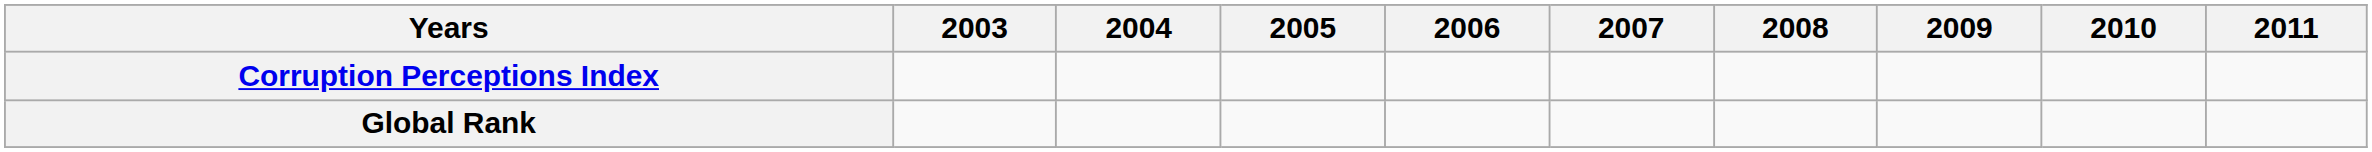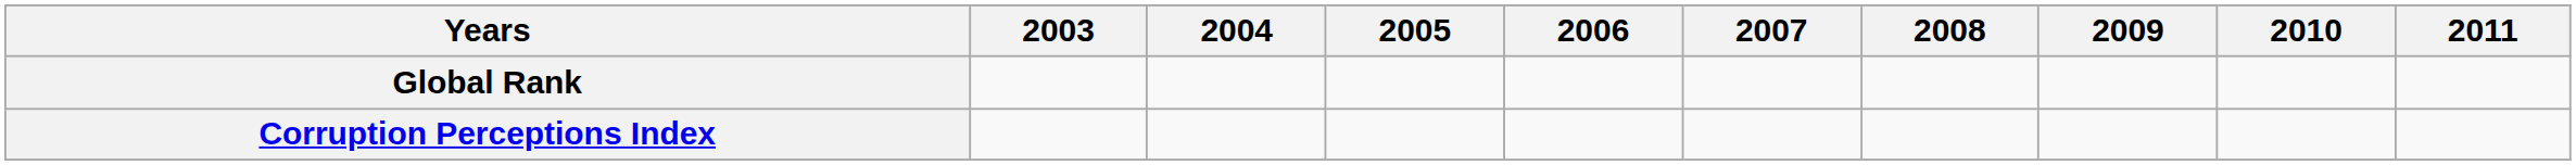 <table class="wikitable" style="width:100%;">
 <tr>
 <th>Years</th>
 <th>2003</th>
 <th>2004</th>
 <th>2005</th>
 <th>2006</th>
 <th>2007</th>
 <th>2008</th>
 <th>2009</th>
 <th>2010</th>
 <th>2011</th>
 </tr>
 <tr>
+<th>Global Rank</th>
+<td></td>
+<td></td>
+<td></td>
+<td></td>
+<td></td>
+<td></td>
+<td></td>
+<td></td>
+<td></td>
+</tr>
+<tr>
 <th><a href='#'>Corruption Perceptions Index</a></th>
 <td></td>
 <td></td>
 <td></td>
 <td></td>
 <td></td>
 <td></td>
 <td></td>
 <td></td>
 <td></td>
 </tr>
-<tr>
-<th>Global Rank</th>
-<td></td>
-<td></td>
-<td></td>
-<td></td>
-<td></td>
-<td></td>
-<td></td>
-<td></td>
-<td></td>
-</tr>
 </table>
